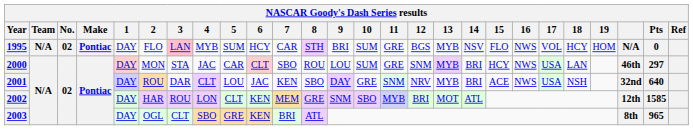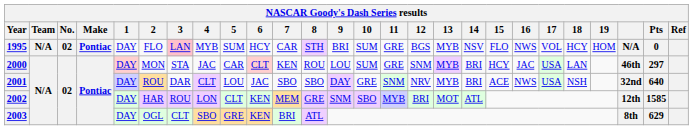 <table class="wikitable" style="text-align:center; font-size:75%">
 <tr>
 <th colspan=32><a href='#'>NASCAR Goody's Dash Series</a> results</th>
 </tr>
 <tr>
 <th>Year</th>
 <th>Team</th>
 <th>No.</th>
 <th>Make</th>
 <th>1</th>
 <th>2</th>
 <th>3</th>
 <th>4</th>
 <th>5</th>
 <th>6</th>
 <th>7</th>
 <th>8</th>
 <th>9</th>
 <th>10</th>
 <th>11</th>
 <th>12</th>
 <th>13</th>
 <th>14</th>
 <th>15</th>
 <th>16</th>
 <th>17</th>
 <th>18</th>
 <th>19</th>
 <th></th>
 <th>Pts</th>
 <th>Ref</th>
 </tr>
 <tr>
 <th><a href='#'>1995</a></th>
 <th>N/A</th>
 <th>02</th>
 <th><a href='#'>Pontiac</a></th>
 <td><a href='#'>DAY</a></td>
 <td><a href='#'>FLO</a></td>
 <td style="background: pink;"><a href='#'>LAN</a></td>
 <td><a href='#'>MYB</a></td>
 <td><a href='#'>SUM</a></td>
 <td><a href='#'>HCY</a></td>
 <td><a href='#'>CAR</a></td>
 <td style="background:#EFCFFF;"><a href='#'>STH</a><br></td>
 <td><a href='#'>BRI</a></td>
 <td><a href='#'>SUM</a></td>
 <td><a href='#'>GRE</a></td>
 <td><a href='#'>BGS</a></td>
 <td><a href='#'>MYB</a></td>
 <td><a href='#'>NSV</a></td>
 <td><a href='#'>FLO</a></td>
 <td><a href='#'>NWS</a></td>
 <td><a href='#'>VOL</a></td>
 <td><a href='#'>HCY</a></td>
 <td><a href='#'>HOM</a></td>
 <th>N/A</th>
 <th>0</th>
 <th></th>
 </tr>
 <tr>
 <th><a href='#'>2000</a></th>
 <th rowspan=4>N/A</th>
 <th rowspan=4>02</th>
 <th rowspan=4><a href='#'>Pontiac</a></th>
 <td style="background:#FFCFCF;"><a href='#'>DAY</a><br></td>
 <td><a href='#'>MON</a></td>
 <td><a href='#'>STA</a></td>
 <td><a href='#'>JAC</a></td>
 <td><a href='#'>CAR</a></td>
 <td style="background:#FFCFCF;"><a href='#'>CLT</a><br></td>
-<td><a href='#'>SBO</a></td>
+<td><a href='#'>KEN</a></td>
 <td><a href='#'>ROU</a></td>
 <td><a href='#'>LOU</a></td>
 <td><a href='#'>SUM</a></td>
 <td><a href='#'>GRE</a></td>
 <td><a href='#'>SNM</a></td>
 <td style="background:#EFCFFF;"><a href='#'>MYB</a><br></td>
 <td><a href='#'>BRI</a></td>
 <td><a href='#'>HCY</a></td>
-<td><a href='#'>NWS</a></td>
+<td><a href='#'>JAC</a></td>
 <td style="background:#DFFFDF;"><a href='#'>USA</a><br></td>
 <td><a href='#'>LAN</a></td>
 <td></td>
 <th>46th</th>
 <th>297</th>
 <th></th>
 </tr>
 <tr>
 <th><a href='#'>2001</a></th>
 <td style="background:#CFCFFF;"><a href='#'>DAY</a><br></td>
 <td style="background:#FFDF9F;"><a href='#'>ROU</a><br></td>
 <td><a href='#'>DAR</a></td>
 <td style="background:#EFCFFF;"><a href='#'>CLT</a><br></td>
 <td><a href='#'>LOU</a></td>
 <td><a href='#'>JAC</a></td>
-<td><a href='#'>KEN</a></td>
+<td><a href='#'>SBO</a></td>
 <td><a href='#'>SBO</a></td>
 <td style="background:#EFCFFF;"><a href='#'>DAY</a><br></td>
 <td><a href='#'>GRE</a></td>
 <td style="background:#DFFFDF;"><a href='#'>SNM</a><br></td>
 <td><a href='#'>NRV</a></td>
 <td><a href='#'>MYB</a></td>
 <td><a href='#'>BRI</a></td>
 <td><a href='#'>ACE</a></td>
 <td><a href='#'>NWS</a></td>
 <td style="background:#DFFFDF;"><a href='#'>USA</a><br></td>
 <td><a href='#'>NSH</a></td>
 <td></td>
 <th>32nd</th>
 <th>640</th>
 <th></th>
 </tr>
 <tr>
 <th><a href='#'>2002</a></th>
 <td style="background:#DFFFDF;"><a href='#'>DAY</a><br></td>
 <td style="background:#EFCFFF;"><a href='#'>HAR</a><br></td>
 <td style="background:#EFCFFF;"><a href='#'>ROU</a><br></td>
 <td style="background:#EFCFFF;"><a href='#'>LON</a><br></td>
 <td style="background:#DFFFDF;"><a href='#'>CLT</a><br></td>
 <td style="background:#DFFFDF;"><a href='#'>KEN</a><br></td>
 <td style="background:#FFDF9F;"><a href='#'>MEM</a><br></td>
 <td style="background:#EFCFFF;"><a href='#'>GRE</a><br></td>
 <td style="background:#EFCFFF;"><a href='#'>SNM</a><br></td>
 <td style="background:#EFCFFF;"><a href='#'>SBO</a><br></td>
 <td style="background:#CFCFFF;"><a href='#'>MYB</a><br></td>
 <td style="background:#DFFFDF;"><a href='#'>BRI</a><br></td>
 <td style="background:#DFFFDF;"><a href='#'>MOT</a><br></td>
 <td style="background:#DFFFDF;"><a href='#'>ATL</a><br></td>
 <td colspan=5></td>
 <th>12th</th>
 <th>1585</th>
 <th></th>
 </tr>
 <tr>
 <th><a href='#'>2003</a></th>
 <td style="background:#DFFFDF;"><a href='#'>DAY</a><br></td>
 <td style="background:#DFFFDF;"><a href='#'>OGL</a><br></td>
 <td style="background:#DFFFDF;"><a href='#'>CLT</a><br></td>
 <td style="background:#FFDF9F;"><a href='#'>SBO</a><br></td>
 <td style="background:#FFDF9F;"><a href='#'>GRE</a><br></td>
 <td style="background:#FFDF9F;"><a href='#'>KEN</a><br></td>
 <td style="background:#DFFFDF;"><a href='#'>BRI</a><br></td>
 <td style="background:#EFCFFF;"><a href='#'>ATL</a><br></td>
 <td colspan=11></td>
 <th>8th</th>
-<th>965</th>
+<th>629</th>
 <th></th>
 </tr>
 </table>
